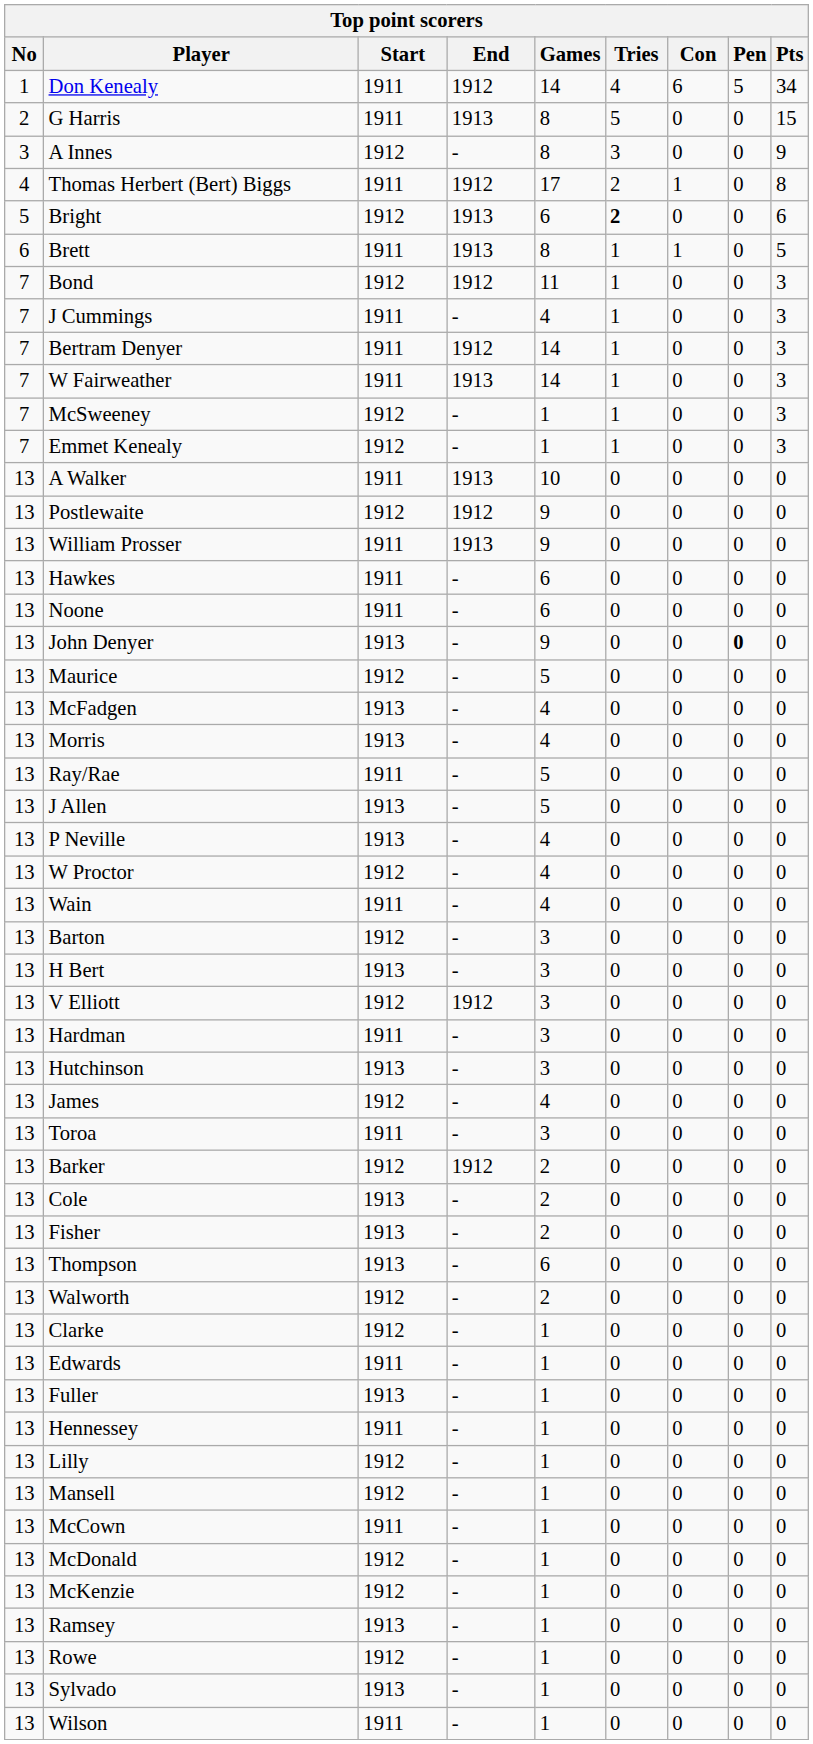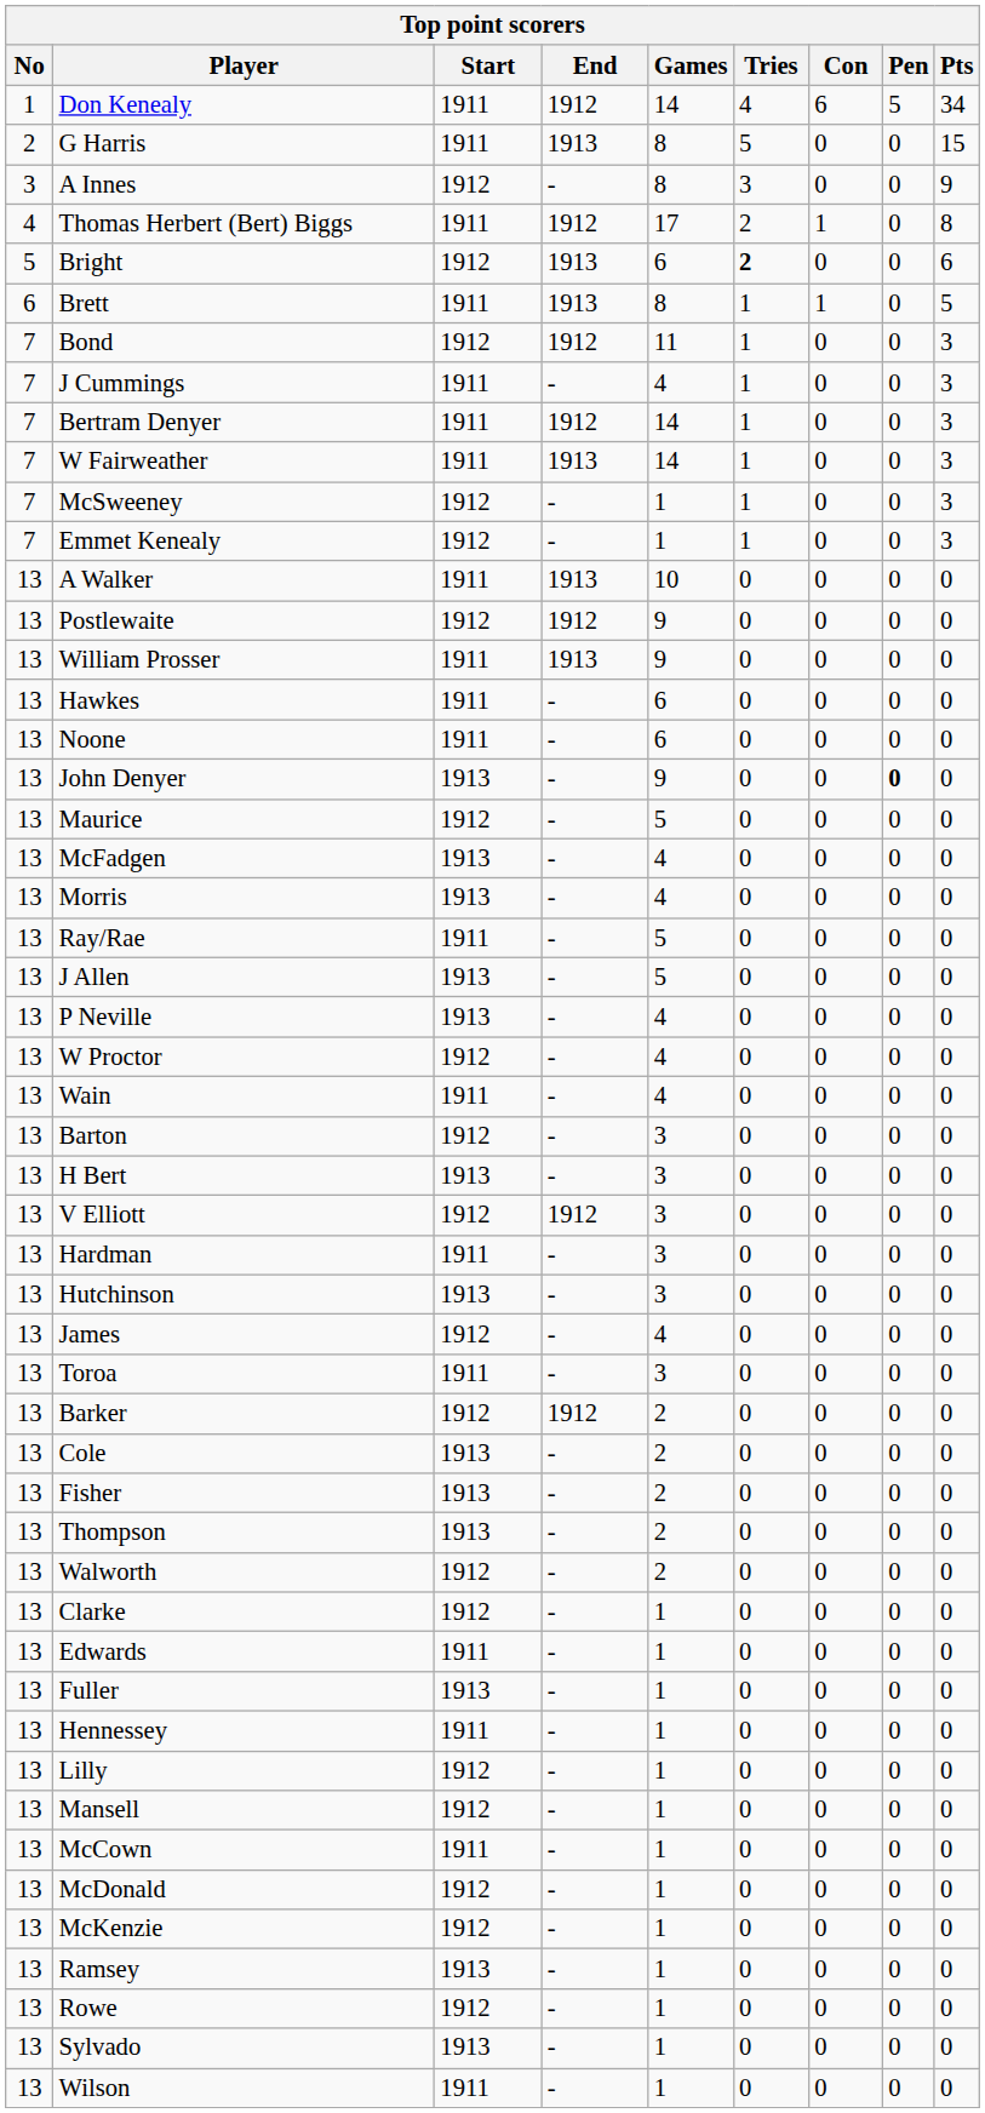 <table class="wikitable collapsible sortable" style="text-align:left; font-size:100%; width:100%;">
 <tr>
 <th colspan="100%">Top point scorers</th>
 </tr>
 <tr>
 <th style="width:5%;">No</th>
 <th style="width:45%;">Player</th>
 <th style="width:12%;">Start</th>
 <th style="width:12%;">End</th>
 <th style="width:8%;">Games</th>
 <th style="width:8%;">Tries</th>
 <th style="width:8%;">Con</th>
 <th style="width:8%;">Pen</th>
 <th style="width:10%;">Pts<br></th>
 </tr>
 <tr>
 <td style="text-align:center;">1</td>
 <td><a href='#'>Don Kenealy</a></td>
 <td>1911</td>
 <td>1912</td>
 <td>14</td>
 <td>4</td>
 <td>6</td>
 <td>5</td>
 <td>34</td>
 </tr>
 <tr>
 <td style="text-align:center;">2</td>
 <td>G Harris</td>
 <td>1911</td>
 <td>1913</td>
 <td>8</td>
 <td>5</td>
 <td>0</td>
 <td>0</td>
 <td>15</td>
 </tr>
 <tr>
 <td style="text-align:center;">3</td>
 <td>A Innes</td>
 <td>1912</td>
 <td>-</td>
 <td>8</td>
 <td>3</td>
 <td>0</td>
 <td>0</td>
 <td>9</td>
 </tr>
 <tr>
 <td style="text-align:center;">4</td>
 <td>Thomas Herbert (Bert) Biggs</td>
 <td>1911</td>
 <td>1912</td>
 <td>17</td>
 <td>2</td>
 <td>1</td>
 <td>0</td>
 <td>8</td>
 </tr>
 <tr>
 <td style="text-align:center;">5</td>
 <td>Bright</td>
 <td>1912</td>
 <td>1913</td>
 <td>6</td>
 <td><strong>2</strong></td>
 <td>0</td>
 <td>0</td>
 <td>6</td>
 </tr>
 <tr>
 <td style="text-align:center;">6</td>
 <td>Brett</td>
 <td>1911</td>
 <td>1913</td>
 <td>8</td>
 <td>1</td>
 <td>1</td>
 <td>0</td>
 <td>5</td>
 </tr>
 <tr>
 <td style="text-align:center;">7</td>
 <td>Bond</td>
 <td>1912</td>
 <td>1912</td>
 <td>11</td>
 <td>1</td>
 <td>0</td>
 <td>0</td>
 <td>3</td>
 </tr>
 <tr>
 <td style="text-align:center;">7</td>
 <td>J Cummings</td>
 <td>1911</td>
 <td>-</td>
 <td>4</td>
 <td>1</td>
 <td>0</td>
 <td>0</td>
 <td>3</td>
 </tr>
 <tr>
 <td style="text-align:center;">7</td>
 <td>Bertram Denyer</td>
 <td>1911</td>
 <td>1912</td>
 <td>14</td>
 <td>1</td>
 <td>0</td>
 <td>0</td>
 <td>3</td>
 </tr>
 <tr>
 <td style="text-align:center;">7</td>
 <td>W Fairweather</td>
 <td>1911</td>
 <td>1913</td>
 <td>14</td>
 <td>1</td>
 <td>0</td>
 <td>0</td>
 <td>3</td>
 </tr>
 <tr>
 <td style="text-align:center;">7</td>
 <td>McSweeney</td>
 <td>1912</td>
 <td>-</td>
 <td>1</td>
 <td>1</td>
 <td>0</td>
 <td>0</td>
 <td>3</td>
 </tr>
 <tr>
 <td style="text-align:center;">7</td>
 <td>Emmet Kenealy</td>
 <td>1912</td>
 <td>-</td>
 <td>1</td>
 <td>1</td>
 <td>0</td>
 <td>0</td>
 <td>3</td>
 </tr>
 <tr>
 <td style="text-align:center;">13</td>
 <td>A Walker</td>
 <td>1911</td>
 <td>1913</td>
 <td>10</td>
 <td>0</td>
 <td>0</td>
 <td>0</td>
 <td>0</td>
 </tr>
 <tr>
 <td style="text-align:center;">13</td>
 <td>Postlewaite</td>
 <td>1912</td>
 <td>1912</td>
 <td>9</td>
 <td>0</td>
 <td>0</td>
 <td>0</td>
 <td>0</td>
 </tr>
 <tr>
 <td style="text-align:center;">13</td>
 <td>William Prosser</td>
 <td>1911</td>
 <td>1913</td>
 <td>9</td>
 <td>0</td>
 <td>0</td>
 <td>0</td>
 <td>0</td>
 </tr>
 <tr>
 <td style="text-align:center;">13</td>
 <td>Hawkes</td>
 <td>1911</td>
 <td>-</td>
 <td>6</td>
 <td>0</td>
 <td>0</td>
 <td>0</td>
 <td>0</td>
 </tr>
 <tr>
 <td style="text-align:center;">13</td>
 <td>Noone</td>
 <td>1911</td>
 <td>-</td>
 <td>6</td>
 <td>0</td>
 <td>0</td>
 <td>0</td>
 <td>0</td>
 </tr>
 <tr>
 <td style="text-align:center;">13</td>
 <td>John Denyer</td>
 <td>1913</td>
 <td>-</td>
 <td>9</td>
 <td>0</td>
 <td>0</td>
 <td><strong>0</strong></td>
 <td>0</td>
 </tr>
 <tr>
 <td style="text-align:center;">13</td>
 <td>Maurice</td>
 <td>1912</td>
 <td>-</td>
 <td>5</td>
 <td>0</td>
 <td>0</td>
 <td>0</td>
 <td>0</td>
 </tr>
 <tr>
 <td style="text-align:center;">13</td>
 <td>McFadgen</td>
 <td>1913</td>
 <td>-</td>
 <td>4</td>
 <td>0</td>
 <td>0</td>
 <td>0</td>
 <td>0</td>
 </tr>
 <tr>
 <td style="text-align:center;">13</td>
 <td>Morris</td>
 <td>1913</td>
 <td>-</td>
 <td>4</td>
 <td>0</td>
 <td>0</td>
 <td>0</td>
 <td>0</td>
 </tr>
 <tr>
 <td style="text-align:center;">13</td>
 <td>Ray/Rae</td>
 <td>1911</td>
 <td>-</td>
 <td>5</td>
 <td>0</td>
 <td>0</td>
 <td>0</td>
 <td>0</td>
 </tr>
 <tr>
 <td style="text-align:center;">13</td>
 <td>J Allen</td>
 <td>1913</td>
 <td>-</td>
 <td>5</td>
 <td>0</td>
 <td>0</td>
 <td>0</td>
 <td>0</td>
 </tr>
 <tr>
 <td style="text-align:center;">13</td>
 <td>P Neville</td>
 <td>1913</td>
 <td>-</td>
 <td>4</td>
 <td>0</td>
 <td>0</td>
 <td>0</td>
 <td>0</td>
 </tr>
 <tr>
 <td style="text-align:center;">13</td>
 <td>W Proctor</td>
 <td>1912</td>
 <td>-</td>
 <td>4</td>
 <td>0</td>
 <td>0</td>
 <td>0</td>
 <td>0</td>
 </tr>
 <tr>
 <td style="text-align:center;">13</td>
 <td>Wain</td>
 <td>1911</td>
 <td>-</td>
 <td>4</td>
 <td>0</td>
 <td>0</td>
 <td>0</td>
 <td>0</td>
 </tr>
 <tr>
 <td style="text-align:center;">13</td>
 <td>Barton</td>
 <td>1912</td>
 <td>-</td>
 <td>3</td>
 <td>0</td>
 <td>0</td>
 <td>0</td>
 <td>0</td>
 </tr>
 <tr>
 <td style="text-align:center;">13</td>
 <td>H Bert</td>
 <td>1913</td>
 <td>-</td>
 <td>3</td>
 <td>0</td>
 <td>0</td>
 <td>0</td>
 <td>0</td>
 </tr>
 <tr>
 <td style="text-align:center;">13</td>
 <td>V Elliott</td>
 <td>1912</td>
 <td>1912</td>
 <td>3</td>
 <td>0</td>
 <td>0</td>
 <td>0</td>
 <td>0</td>
 </tr>
 <tr>
 <td style="text-align:center;">13</td>
 <td>Hardman</td>
 <td>1911</td>
 <td>-</td>
 <td>3</td>
 <td>0</td>
 <td>0</td>
 <td>0</td>
 <td>0</td>
 </tr>
 <tr>
 <td style="text-align:center;">13</td>
 <td>Hutchinson</td>
 <td>1913</td>
 <td>-</td>
 <td>3</td>
 <td>0</td>
 <td>0</td>
 <td>0</td>
 <td>0</td>
 </tr>
 <tr>
 <td style="text-align:center;">13</td>
 <td>James</td>
 <td>1912</td>
 <td>-</td>
 <td>4</td>
 <td>0</td>
 <td>0</td>
 <td>0</td>
 <td>0</td>
 </tr>
 <tr>
 <td style="text-align:center;">13</td>
 <td>Toroa</td>
 <td>1911</td>
 <td>-</td>
 <td>3</td>
 <td>0</td>
 <td>0</td>
 <td>0</td>
 <td>0</td>
 </tr>
 <tr>
 <td style="text-align:center;">13</td>
 <td>Barker</td>
 <td>1912</td>
 <td>1912</td>
 <td>2</td>
 <td>0</td>
 <td>0</td>
 <td>0</td>
 <td>0</td>
 </tr>
 <tr>
 <td style="text-align:center;">13</td>
 <td>Cole</td>
 <td>1913</td>
 <td>-</td>
 <td>2</td>
 <td>0</td>
 <td>0</td>
 <td>0</td>
 <td>0</td>
 </tr>
 <tr>
 <td style="text-align:center;">13</td>
 <td>Fisher</td>
 <td>1913</td>
 <td>-</td>
 <td>2</td>
 <td>0</td>
 <td>0</td>
 <td>0</td>
 <td>0</td>
 </tr>
 <tr>
 <td style="text-align:center;">13</td>
 <td>Thompson</td>
 <td>1913</td>
 <td>-</td>
-<td>6</td>
+<td>2</td>
 <td>0</td>
 <td>0</td>
 <td>0</td>
 <td>0</td>
 </tr>
 <tr>
 <td style="text-align:center;">13</td>
 <td>Walworth</td>
 <td>1912</td>
 <td>-</td>
 <td>2</td>
 <td>0</td>
 <td>0</td>
 <td>0</td>
 <td>0</td>
 </tr>
 <tr>
 <td style="text-align:center;">13</td>
 <td>Clarke</td>
 <td>1912</td>
 <td>-</td>
 <td>1</td>
 <td>0</td>
 <td>0</td>
 <td>0</td>
 <td>0</td>
 </tr>
 <tr>
 <td style="text-align:center;">13</td>
 <td>Edwards</td>
 <td>1911</td>
 <td>-</td>
 <td>1</td>
 <td>0</td>
 <td>0</td>
 <td>0</td>
 <td>0</td>
 </tr>
 <tr>
 <td style="text-align:center;">13</td>
 <td>Fuller</td>
 <td>1913</td>
 <td>-</td>
 <td>1</td>
 <td>0</td>
 <td>0</td>
 <td>0</td>
 <td>0</td>
 </tr>
 <tr>
 <td style="text-align:center;">13</td>
 <td>Hennessey</td>
 <td>1911</td>
 <td>-</td>
 <td>1</td>
 <td>0</td>
 <td>0</td>
 <td>0</td>
 <td>0</td>
 </tr>
 <tr>
 <td style="text-align:center;">13</td>
 <td>Lilly</td>
 <td>1912</td>
 <td>-</td>
 <td>1</td>
 <td>0</td>
 <td>0</td>
 <td>0</td>
 <td>0</td>
 </tr>
 <tr>
 <td style="text-align:center;">13</td>
 <td>Mansell</td>
 <td>1912</td>
 <td>-</td>
 <td>1</td>
 <td>0</td>
 <td>0</td>
 <td>0</td>
 <td>0</td>
 </tr>
 <tr>
 <td style="text-align:center;">13</td>
 <td>McCown</td>
 <td>1911</td>
 <td>-</td>
 <td>1</td>
 <td>0</td>
 <td>0</td>
 <td>0</td>
 <td>0</td>
 </tr>
 <tr>
 <td style="text-align:center;">13</td>
 <td>McDonald</td>
 <td>1912</td>
 <td>-</td>
 <td>1</td>
 <td>0</td>
 <td>0</td>
 <td>0</td>
 <td>0</td>
 </tr>
 <tr>
 <td style="text-align:center;">13</td>
 <td>McKenzie</td>
 <td>1912</td>
 <td>-</td>
 <td>1</td>
 <td>0</td>
 <td>0</td>
 <td>0</td>
 <td>0</td>
 </tr>
 <tr>
 <td style="text-align:center;">13</td>
 <td>Ramsey</td>
 <td>1913</td>
 <td>-</td>
 <td>1</td>
 <td>0</td>
 <td>0</td>
 <td>0</td>
 <td>0</td>
 </tr>
 <tr>
 <td style="text-align:center;">13</td>
 <td>Rowe</td>
 <td>1912</td>
 <td>-</td>
 <td>1</td>
 <td>0</td>
 <td>0</td>
 <td>0</td>
 <td>0</td>
 </tr>
 <tr>
 <td style="text-align:center;">13</td>
 <td>Sylvado</td>
 <td>1913</td>
 <td>-</td>
 <td>1</td>
 <td>0</td>
 <td>0</td>
 <td>0</td>
 <td>0</td>
 </tr>
 <tr>
 <td style="text-align:center;">13</td>
 <td>Wilson</td>
 <td>1911</td>
 <td>-</td>
 <td>1</td>
 <td>0</td>
 <td>0</td>
 <td>0</td>
 <td>0</td>
 </tr>
 <tr>
 </tr>
 </table>
